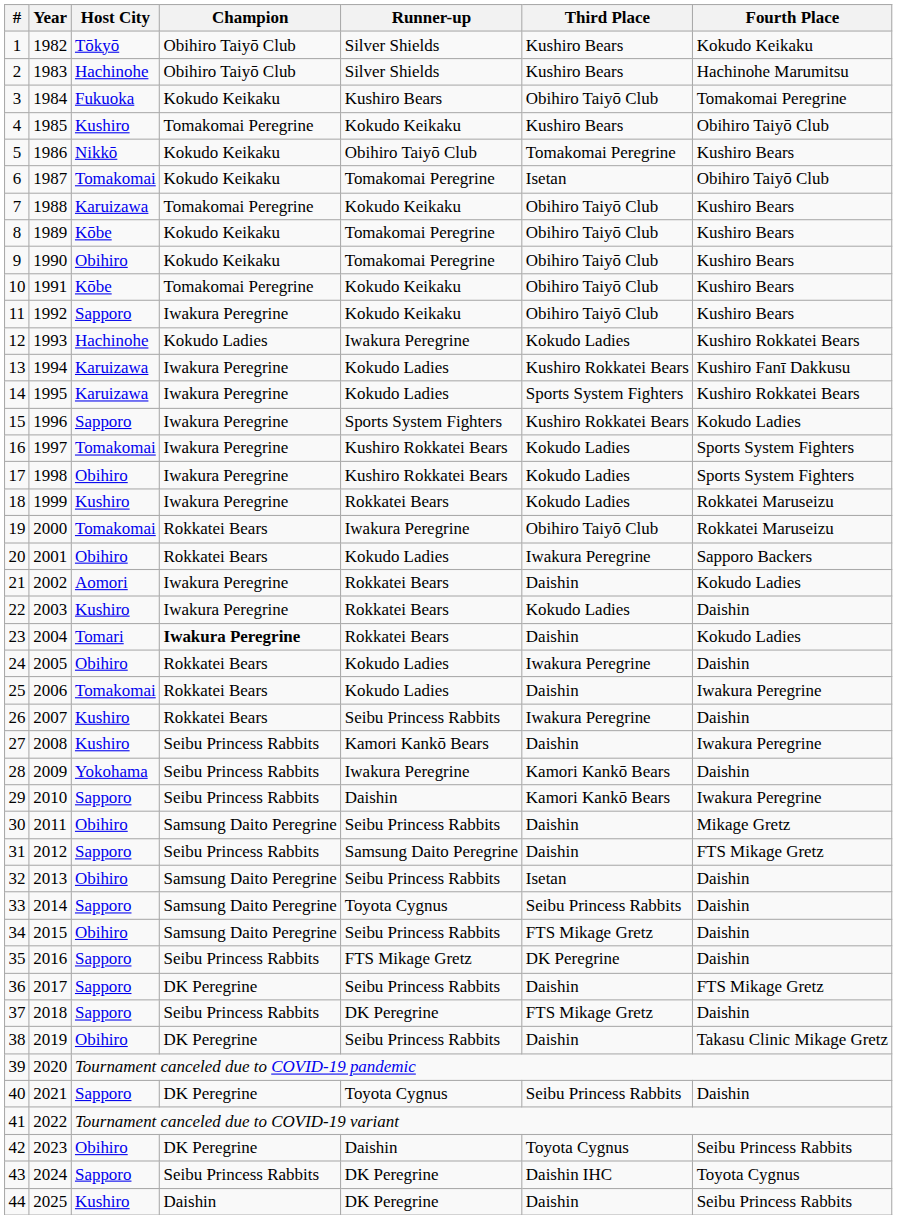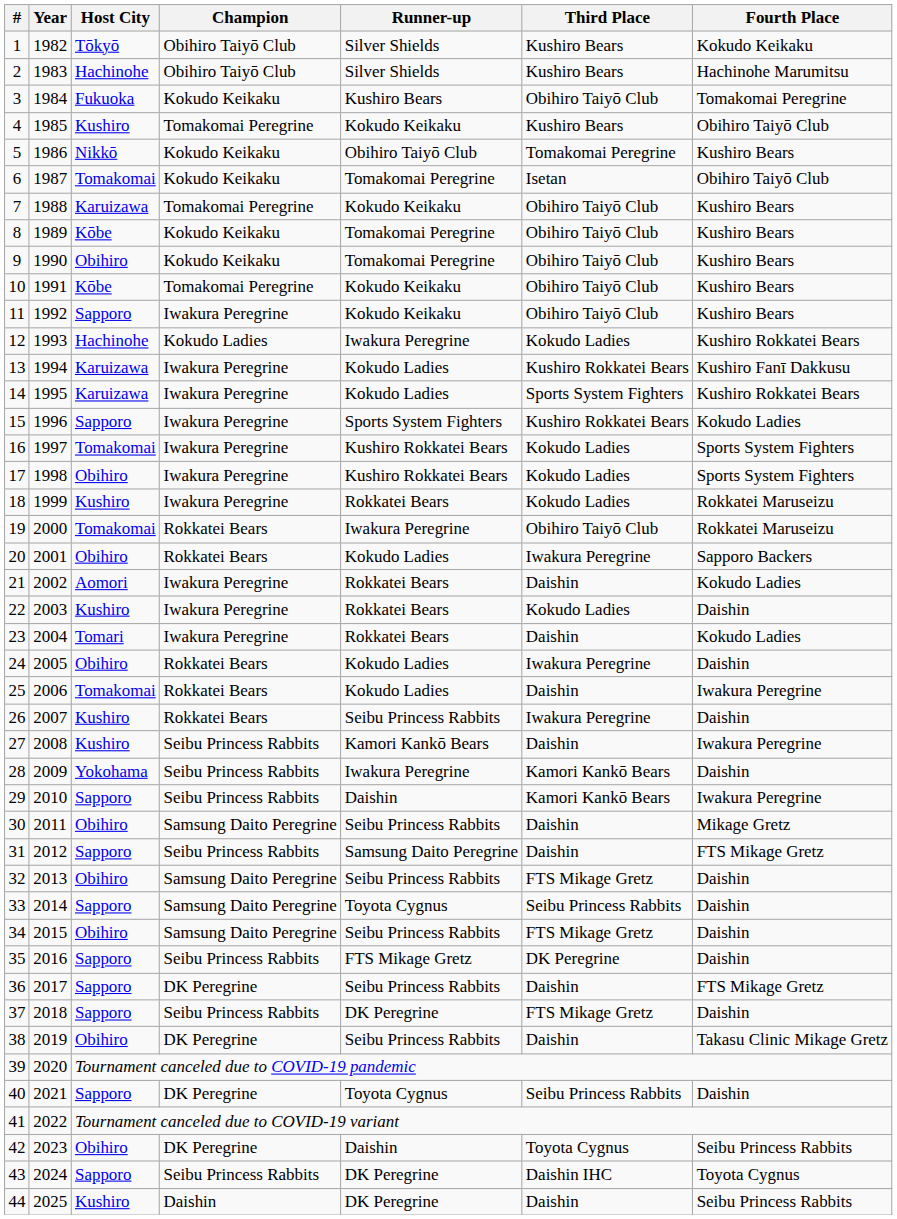 <table class="wikitable sortable">
 <tr>
 <th>#</th>
 <th>Year</th>
 <th>Host City</th>
 <th> Champion</th>
 <th> Runner-up</th>
 <th> Third Place</th>
 <th>Fourth Place</th>
 </tr>
 <tr>
 <td align=center>1</td>
 <td align=center>1982</td>
 <td><a href='#'>Tōkyō</a></td>
 <td>Obihiro Taiyō Club</td>
 <td>Silver Shields</td>
 <td>Kushiro Bears</td>
 <td>Kokudo Keikaku</td>
 </tr>
 <tr>
 <td align=center>2</td>
 <td align=center>1983</td>
 <td><a href='#'>Hachinohe</a></td>
 <td>Obihiro Taiyō Club</td>
 <td>Silver Shields</td>
 <td>Kushiro Bears</td>
 <td>Hachinohe Marumitsu</td>
 </tr>
 <tr>
 <td align=center>3</td>
 <td align=center>1984</td>
 <td><a href='#'>Fukuoka</a></td>
 <td>Kokudo Keikaku</td>
 <td>Kushiro Bears</td>
 <td>Obihiro Taiyō Club</td>
 <td>Tomakomai Peregrine</td>
 </tr>
 <tr>
 <td align=center>4</td>
 <td align=center>1985</td>
 <td><a href='#'>Kushiro</a></td>
 <td>Tomakomai Peregrine</td>
 <td>Kokudo Keikaku</td>
 <td>Kushiro Bears</td>
 <td>Obihiro Taiyō Club</td>
 </tr>
 <tr>
 <td align=center>5</td>
 <td align=center>1986</td>
 <td><a href='#'>Nikkō</a></td>
 <td>Kokudo Keikaku</td>
 <td>Obihiro Taiyō Club</td>
 <td>Tomakomai Peregrine</td>
 <td>Kushiro Bears</td>
 </tr>
 <tr>
 <td align=center>6</td>
 <td align=center>1987</td>
 <td><a href='#'>Tomakomai</a></td>
 <td>Kokudo Keikaku</td>
 <td>Tomakomai Peregrine</td>
 <td>Isetan</td>
 <td>Obihiro Taiyō Club</td>
 </tr>
 <tr>
 <td align=center>7</td>
 <td align=center>1988</td>
 <td><a href='#'>Karuizawa</a></td>
 <td>Tomakomai Peregrine</td>
 <td>Kokudo Keikaku</td>
 <td>Obihiro Taiyō Club</td>
 <td>Kushiro Bears</td>
 </tr>
 <tr>
 <td align=center>8</td>
 <td align=center>1989</td>
 <td><a href='#'>Kōbe</a></td>
 <td>Kokudo Keikaku</td>
 <td>Tomakomai Peregrine</td>
 <td>Obihiro Taiyō Club</td>
 <td>Kushiro Bears</td>
 </tr>
 <tr>
 <td align=center>9</td>
 <td align=center>1990</td>
 <td><a href='#'>Obihiro</a></td>
 <td>Kokudo Keikaku</td>
 <td>Tomakomai Peregrine</td>
 <td>Obihiro Taiyō Club</td>
 <td>Kushiro Bears</td>
 </tr>
 <tr>
 <td align=center>10</td>
 <td align=center>1991</td>
 <td><a href='#'>Kōbe</a></td>
 <td>Tomakomai Peregrine</td>
 <td>Kokudo Keikaku</td>
 <td>Obihiro Taiyō Club</td>
 <td>Kushiro Bears</td>
 </tr>
 <tr>
 <td align=center>11</td>
 <td align=center>1992</td>
 <td><a href='#'>Sapporo</a></td>
 <td>Iwakura Peregrine</td>
 <td>Kokudo Keikaku</td>
 <td>Obihiro Taiyō Club</td>
 <td>Kushiro Bears</td>
 </tr>
 <tr>
 <td align=center>12</td>
 <td align=center>1993</td>
 <td><a href='#'>Hachinohe</a></td>
 <td>Kokudo Ladies</td>
 <td>Iwakura Peregrine</td>
 <td>Kokudo Ladies</td>
 <td>Kushiro Rokkatei Bears</td>
 </tr>
 <tr>
 <td align=center>13</td>
 <td align=center>1994</td>
 <td><a href='#'>Karuizawa</a></td>
 <td>Iwakura Peregrine</td>
 <td>Kokudo Ladies</td>
 <td>Kushiro Rokkatei Bears</td>
 <td>Kushiro Fanī Dakkusu</td>
 </tr>
 <tr>
 <td align=center>14</td>
 <td align=center>1995</td>
 <td><a href='#'>Karuizawa</a></td>
 <td>Iwakura Peregrine</td>
 <td>Kokudo Ladies</td>
 <td>Sports System Fighters</td>
 <td>Kushiro Rokkatei Bears</td>
 </tr>
 <tr>
 <td align=center>15</td>
 <td align=center>1996</td>
 <td><a href='#'>Sapporo</a></td>
 <td>Iwakura Peregrine</td>
 <td>Sports System Fighters</td>
 <td>Kushiro Rokkatei Bears</td>
 <td>Kokudo Ladies</td>
 </tr>
 <tr>
 <td align=center>16</td>
 <td align=center>1997</td>
 <td><a href='#'>Tomakomai</a></td>
 <td>Iwakura Peregrine</td>
 <td>Kushiro Rokkatei Bears</td>
 <td>Kokudo Ladies</td>
 <td>Sports System Fighters</td>
 </tr>
 <tr>
 <td align=center>17</td>
 <td align=center>1998</td>
 <td><a href='#'>Obihiro</a></td>
 <td>Iwakura Peregrine</td>
 <td>Kushiro Rokkatei Bears</td>
 <td>Kokudo Ladies</td>
 <td>Sports System Fighters</td>
 </tr>
 <tr>
 <td align=center>18</td>
 <td align=center>1999</td>
 <td><a href='#'>Kushiro</a></td>
 <td>Iwakura Peregrine</td>
 <td>Rokkatei Bears</td>
 <td>Kokudo Ladies</td>
 <td>Rokkatei Maruseizu</td>
 </tr>
 <tr>
 <td align=center>19</td>
 <td align=center>2000</td>
 <td><a href='#'>Tomakomai</a></td>
 <td>Rokkatei Bears</td>
 <td>Iwakura Peregrine</td>
 <td>Obihiro Taiyō Club</td>
 <td>Rokkatei Maruseizu</td>
 </tr>
 <tr>
 <td align=center>20</td>
 <td align=center>2001</td>
 <td><a href='#'>Obihiro</a></td>
 <td>Rokkatei Bears</td>
 <td>Kokudo Ladies</td>
 <td>Iwakura Peregrine</td>
 <td>Sapporo Backers</td>
 </tr>
 <tr>
 <td align=center>21</td>
 <td align=center>2002</td>
 <td><a href='#'>Aomori</a></td>
 <td>Iwakura Peregrine</td>
 <td>Rokkatei Bears</td>
 <td>Daishin</td>
 <td>Kokudo Ladies</td>
 </tr>
 <tr>
 <td align=center>22</td>
 <td align=center>2003</td>
 <td><a href='#'>Kushiro</a></td>
 <td>Iwakura Peregrine</td>
 <td>Rokkatei Bears</td>
 <td>Kokudo Ladies</td>
 <td>Daishin</td>
 </tr>
 <tr>
 <td align=center>23</td>
 <td align=center>2004</td>
 <td><a href='#'>Tomari</a></td>
-<td><strong>Iwakura Peregrine</strong></td>
+<td>Iwakura Peregrine</td>
 <td>Rokkatei Bears</td>
 <td>Daishin</td>
 <td>Kokudo Ladies</td>
 </tr>
 <tr>
 <td align=center>24</td>
 <td align=center>2005</td>
 <td><a href='#'>Obihiro</a></td>
 <td>Rokkatei Bears</td>
 <td>Kokudo Ladies</td>
 <td>Iwakura Peregrine</td>
 <td>Daishin</td>
 </tr>
 <tr>
 <td align=center>25</td>
 <td align=center>2006</td>
 <td><a href='#'>Tomakomai</a></td>
 <td>Rokkatei Bears</td>
 <td>Kokudo Ladies</td>
 <td>Daishin</td>
 <td>Iwakura Peregrine</td>
 </tr>
 <tr>
 <td align=center>26</td>
 <td align=center>2007</td>
 <td><a href='#'>Kushiro</a></td>
 <td>Rokkatei Bears</td>
 <td>Seibu Princess Rabbits</td>
 <td>Iwakura Peregrine</td>
 <td>Daishin</td>
 </tr>
 <tr>
 <td align=center>27</td>
 <td align=center>2008</td>
 <td><a href='#'>Kushiro</a></td>
 <td>Seibu Princess Rabbits</td>
 <td>Kamori Kankō Bears</td>
 <td>Daishin</td>
 <td>Iwakura Peregrine</td>
 </tr>
 <tr>
 <td align=center>28</td>
 <td align=center>2009</td>
 <td><a href='#'>Yokohama</a></td>
 <td>Seibu Princess Rabbits</td>
 <td>Iwakura Peregrine</td>
 <td>Kamori Kankō Bears</td>
 <td>Daishin</td>
 </tr>
 <tr>
 <td align=center>29</td>
 <td align=center>2010</td>
 <td><a href='#'>Sapporo</a></td>
 <td>Seibu Princess Rabbits</td>
 <td>Daishin</td>
 <td>Kamori Kankō Bears</td>
 <td>Iwakura Peregrine</td>
 </tr>
 <tr>
 <td align=center>30</td>
 <td align=center>2011</td>
 <td><a href='#'>Obihiro</a></td>
 <td>Samsung Daito Peregrine</td>
 <td>Seibu Princess Rabbits</td>
 <td>Daishin</td>
 <td>Mikage Gretz</td>
 </tr>
 <tr>
 <td align=center>31</td>
 <td align=center>2012</td>
 <td><a href='#'>Sapporo</a></td>
 <td>Seibu Princess Rabbits</td>
 <td>Samsung Daito Peregrine</td>
 <td>Daishin</td>
 <td>FTS Mikage Gretz</td>
 </tr>
 <tr>
 <td align=center>32</td>
 <td align=center>2013</td>
 <td><a href='#'>Obihiro</a></td>
 <td>Samsung Daito Peregrine</td>
 <td>Seibu Princess Rabbits</td>
-<td>Isetan</td>
+<td>FTS Mikage Gretz</td>
 <td>Daishin</td>
 </tr>
 <tr>
 <td align=center>33</td>
 <td align=center>2014</td>
 <td><a href='#'>Sapporo</a></td>
 <td>Samsung Daito Peregrine</td>
 <td>Toyota Cygnus</td>
 <td>Seibu Princess Rabbits</td>
 <td>Daishin</td>
 </tr>
 <tr>
 <td align=center>34</td>
 <td align=center>2015</td>
 <td><a href='#'>Obihiro</a></td>
 <td>Samsung Daito Peregrine</td>
 <td>Seibu Princess Rabbits</td>
 <td>FTS Mikage Gretz</td>
 <td>Daishin</td>
 </tr>
 <tr>
 <td align=center>35</td>
 <td align=center>2016</td>
 <td><a href='#'>Sapporo</a></td>
 <td>Seibu Princess Rabbits</td>
 <td>FTS Mikage Gretz</td>
 <td>DK Peregrine</td>
 <td>Daishin</td>
 </tr>
 <tr>
 <td align=center>36</td>
 <td align=center>2017</td>
 <td><a href='#'>Sapporo</a></td>
 <td>DK Peregrine</td>
 <td>Seibu Princess Rabbits</td>
 <td>Daishin</td>
 <td>FTS Mikage Gretz</td>
 </tr>
 <tr>
 <td align=center>37</td>
 <td align=center>2018</td>
 <td><a href='#'>Sapporo</a></td>
 <td>Seibu Princess Rabbits</td>
 <td>DK Peregrine</td>
 <td>FTS Mikage Gretz</td>
 <td>Daishin</td>
 </tr>
 <tr>
 <td align=center>38</td>
 <td align=center>2019</td>
 <td><a href='#'>Obihiro</a></td>
 <td>DK Peregrine</td>
 <td>Seibu Princess Rabbits</td>
 <td>Daishin</td>
 <td>Takasu Clinic Mikage Gretz</td>
 </tr>
 <tr>
 <td align=center>39</td>
 <td align=center>2020</td>
 <td colspan="5"><em>Tournament canceled due to <a href='#'>COVID-19 pandemic</a></em></td>
 </tr>
 <tr>
 <td align=center>40</td>
 <td align=center>2021</td>
 <td><a href='#'>Sapporo</a></td>
 <td>DK Peregrine</td>
 <td>Toyota Cygnus</td>
 <td>Seibu Princess Rabbits</td>
 <td>Daishin</td>
 </tr>
 <tr>
 <td align=center>41</td>
 <td align=center>2022</td>
 <td colspan="5"><em>Tournament canceled due to COVID-19 variant</em></td>
 </tr>
 <tr>
 <td align=center>42</td>
 <td align=center>2023</td>
 <td><a href='#'>Obihiro</a></td>
 <td>DK Peregrine</td>
 <td>Daishin</td>
 <td>Toyota Cygnus</td>
 <td>Seibu Princess Rabbits</td>
 </tr>
 <tr>
 <td align=center>43</td>
 <td align=center>2024</td>
 <td><a href='#'>Sapporo</a></td>
 <td>Seibu Princess Rabbits</td>
 <td>DK Peregrine</td>
 <td>Daishin IHC</td>
 <td>Toyota Cygnus</td>
 </tr>
 <tr>
 <td align="center">44</td>
 <td align="center">2025</td>
 <td><a href='#'>Kushiro</a></td>
 <td>Daishin</td>
 <td>DK Peregrine</td>
 <td>Daishin</td>
 <td>Seibu Princess Rabbits</td>
 </tr>
 </table>
